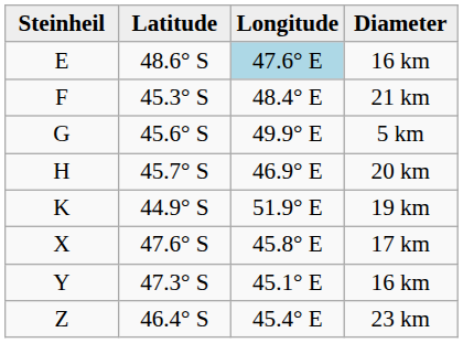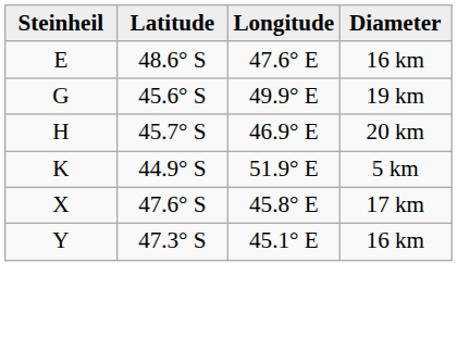 <table class="wikitable">
 <tr>
 <th width="25%" style="background:#eeeeee;">Steinheil</th>
 <th width="25%" style="background:#eeeeee;">Latitude</th>
 <th width="25%" style="background:#eeeeee;">Longitude</th>
 <th width="25%" style="background:#eeeeee;">Diameter</th>
 </tr>
 <tr>
 <td align="center">E</td>
 <td align="center">48.6° S</td>
-<td align="center" style="background: lightblue;">47.6° E</td>
+<td align="center">47.6° E</td>
 <td align="center">16 km</td>
-</tr>
-<tr>
-<td align="center">F</td>
-<td align="center">45.3° S</td>
-<td align="center">48.4° E</td>
-<td align="center">21 km</td>
 </tr>
 <tr>
 <td align="center">G</td>
 <td align="center">45.6° S</td>
 <td align="center">49.9° E</td>
-<td align="center">5 km</td>
+<td align="center">19 km</td>
 </tr>
 <tr>
 <td align="center">H</td>
 <td align="center">45.7° S</td>
 <td align="center">46.9° E</td>
 <td align="center">20 km</td>
 </tr>
 <tr>
 <td align="center">K</td>
 <td align="center">44.9° S</td>
 <td align="center">51.9° E</td>
-<td align="center">19 km</td>
+<td align="center">5 km</td>
 </tr>
 <tr>
 <td align="center">X</td>
 <td align="center">47.6° S</td>
 <td align="center">45.8° E</td>
 <td align="center">17 km</td>
 </tr>
 <tr>
 <td align="center">Y</td>
 <td align="center">47.3° S</td>
 <td align="center">45.1° E</td>
 <td align="center">16 km</td>
 </tr>
-<tr>
-<td align="center">Z</td>
-<td align="center">46.4° S</td>
-<td align="center">45.4° E</td>
-<td align="center">23 km</td>
-</tr>
 </table>
